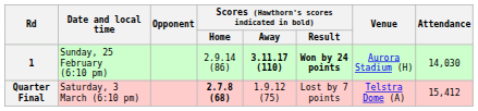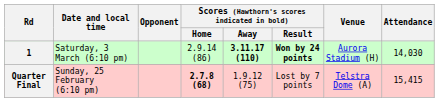 <table class="wikitable" style="font-size:90%; text-align:center; width: 100%; margin-left: auto; margin-right: auto">
 <tr>
 <th rowspan="2">Rd</th>
 <th rowspan="2">Date and local time</th>
 <th rowspan="2">Opponent</th>
 <th colspan="3">Scores <small>(Hawthorn's scores indicated in bold)</small></th>
 <th rowspan="2">Venue</th>
 <th rowspan="2">Attendance</th>
 </tr>
 <tr>
 <th>Home</th>
 <th>Away</th>
 <th>Result</th>
 </tr>
 <tr style="background:#cfc">
 <th>1</th>
-<td align=left>Sunday, 25 February (6:10 pm)</td>
+<td align=left>Saturday, 3 March (6:10 pm)</td>
 <td align=left></td>
 <td>2.9.14 (86)</td>
 <td><strong>3.11.17 (110)</strong></td>
 <td><strong>Won by 24 points</strong></td>
 <td><a href='#'>Aurora Stadium</a> (H)</td>
 <td>14,030</td>
 </tr>
 <tr style="background:#fcc">
 <th>Quarter Final</th>
-<td align=left>Saturday, 3 March (6:10 pm)</td>
+<td align=left>Sunday, 25 February (6:10 pm)</td>
 <td align=left></td>
 <td><strong>2.7.8 (68)</strong></td>
 <td>1.9.12 (75)</td>
 <td>Lost by 7 points</td>
 <td><a href='#'>Telstra Dome</a> (A)</td>
-<td>15,412</td>
+<td>15,415</td>
 </tr>
 </table>
